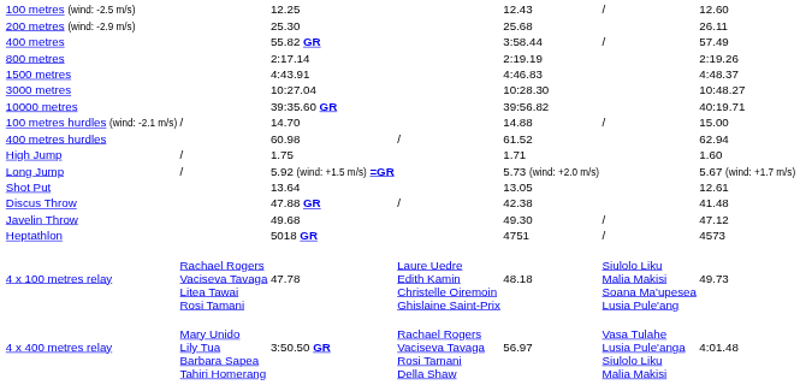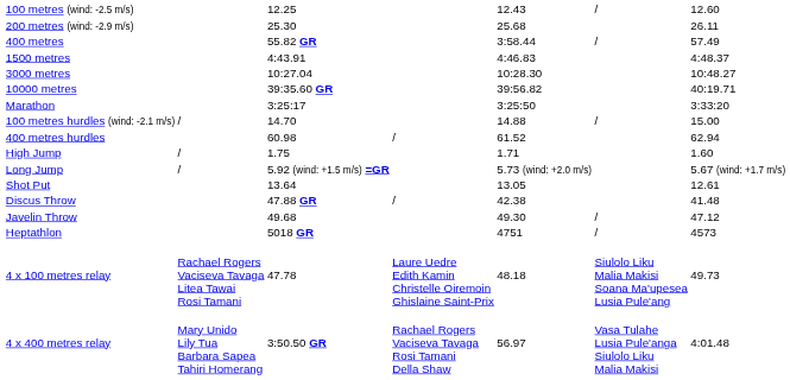 <table>
 <tr>
 <td><a href='#'>100 metres</a> <small>(wind: -2.5 m/s)</small></td>
 <td></td>
 <td>12.25</td>
 <td></td>
 <td>12.43</td>
 <td>/</td>
 <td>12.60</td>
 </tr>
 <tr>
 <td><a href='#'>200 metres</a> <small>(wind: -2.9 m/s)</small></td>
 <td></td>
 <td>25.30</td>
 <td></td>
 <td>25.68</td>
 <td></td>
 <td>26.11</td>
 </tr>
 <tr>
 <td><a href='#'>400 metres</a></td>
 <td></td>
 <td>55.82 <strong><a href='#'>GR</a></strong></td>
 <td></td>
 <td>3:58.44</td>
 <td>/</td>
 <td>57.49</td>
 </tr>
 <tr>
-<td><a href='#'>800 metres</a></td>
-<td></td>
-<td>2:17.14</td>
-<td></td>
-<td>2:19.19</td>
-<td></td>
-<td>2:19.26</td>
-</tr>
-<tr>
 <td><a href='#'>1500 metres</a></td>
 <td></td>
 <td>4:43.91</td>
 <td></td>
 <td>4:46.83</td>
 <td></td>
 <td>4:48.37</td>
 </tr>
 <tr>
 <td><a href='#'>3000 metres</a></td>
 <td></td>
 <td>10:27.04</td>
 <td></td>
 <td>10:28.30</td>
 <td></td>
 <td>10:48.27</td>
 </tr>
 <tr>
 <td><a href='#'>10000 metres</a></td>
 <td></td>
 <td>39:35.60 <strong><a href='#'>GR</a></strong></td>
 <td></td>
 <td>39:56.82</td>
 <td></td>
 <td>40:19.71</td>
+</tr>
+<tr>
+<td><a href='#'>Marathon</a></td>
+<td></td>
+<td>3:25:17</td>
+<td></td>
+<td>3:25:50</td>
+<td></td>
+<td>3:33:20</td>
 </tr>
 <tr>
 <td><a href='#'>100 metres hurdles</a> <small>(wind: -2.1 m/s)</small></td>
 <td>/</td>
 <td>14.70</td>
 <td></td>
 <td>14.88</td>
 <td>/</td>
 <td>15.00</td>
 </tr>
 <tr>
 <td><a href='#'>400 metres hurdles</a></td>
 <td></td>
 <td>60.98</td>
 <td>/</td>
 <td>61.52</td>
 <td></td>
 <td>62.94</td>
 </tr>
 <tr>
 <td><a href='#'>High Jump</a></td>
 <td>/</td>
 <td>1.75</td>
 <td></td>
 <td>1.71</td>
 <td></td>
 <td>1.60</td>
 </tr>
 <tr>
 <td><a href='#'>Long Jump</a></td>
 <td>/</td>
 <td>5.92 <small>(wind: +1.5 m/s)</small> <strong><a href='#'>=GR</a></strong></td>
 <td></td>
 <td>5.73 <small>(wind: +2.0 m/s)</small></td>
 <td></td>
 <td>5.67 <small>(wind: +1.7 m/s)</small></td>
 </tr>
 <tr>
 <td><a href='#'>Shot Put</a></td>
 <td></td>
 <td>13.64</td>
 <td></td>
 <td>13.05</td>
 <td></td>
 <td>12.61</td>
 </tr>
 <tr>
 <td><a href='#'>Discus Throw</a></td>
 <td></td>
 <td>47.88 <strong><a href='#'>GR</a></strong></td>
 <td>/</td>
 <td>42.38</td>
 <td></td>
 <td>41.48</td>
 </tr>
 <tr>
 <td><a href='#'>Javelin Throw</a></td>
 <td></td>
 <td>49.68</td>
 <td></td>
 <td>49.30</td>
 <td>/</td>
 <td>47.12</td>
 </tr>
 <tr>
 <td><a href='#'>Heptathlon</a></td>
 <td></td>
 <td>5018 <strong><a href='#'>GR</a></strong></td>
 <td></td>
 <td>4751</td>
 <td>/</td>
 <td>4573</td>
 </tr>
 <tr>
 <td><a href='#'>4 x 100 metres relay</a></td>
 <td> <br> <a href='#'>Rachael Rogers</a> <br> <a href='#'>Vaciseva Tavaga</a> <br> <a href='#'>Litea Tawai</a> <br> <a href='#'>Rosi Tamani</a></td>
 <td>47.78</td>
 <td> <br> <a href='#'>Laure Uedre</a> <br> <a href='#'>Edith Kamin</a> <br> <a href='#'>Christelle Oiremoin</a> <br> <a href='#'>Ghislaine Saint-Prix</a></td>
 <td>48.18</td>
 <td> <br> <a href='#'>Siulolo Liku</a> <br> <a href='#'>Malia Makisi</a> <br> <a href='#'>Soana Ma'upesea</a> <br> <a href='#'>Lusia Pule'ang</a></td>
 <td>49.73</td>
 </tr>
 <tr>
 <td><a href='#'>4 x 400 metres relay</a></td>
 <td> <br> <a href='#'>Mary Unido</a> <br> <a href='#'>Lily Tua</a> <br> <a href='#'>Barbara Sapea</a> <br> <a href='#'>Tahiri Homerang</a></td>
 <td>3:50.50 <strong><a href='#'>GR</a></strong></td>
 <td> <br> <a href='#'>Rachael Rogers</a> <br> <a href='#'>Vaciseva Tavaga</a> <br> <a href='#'>Rosi Tamani</a> <br> <a href='#'>Della Shaw</a></td>
 <td>56.97</td>
 <td> <br> <a href='#'>Vasa Tulahe</a> <br> <a href='#'>Lusia Pule'anga</a> <br> <a href='#'>Siulolo Liku</a> <br> <a href='#'>Malia Makisi</a></td>
 <td>4:01.48</td>
 </tr>
 </table>
